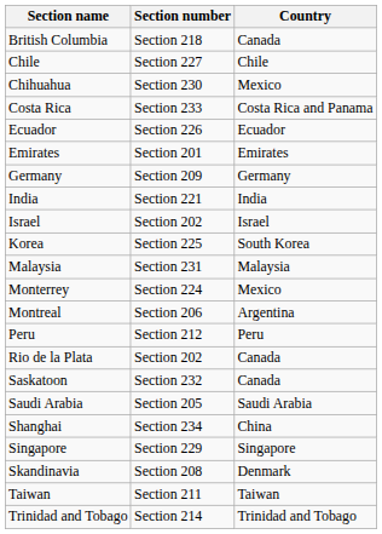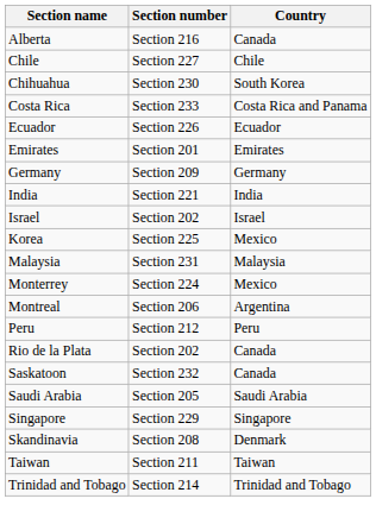 <table class="wikitable sortable mw-collapsible mw-collapsed">
 <tr>
 <th>Section name</th>
 <th>Section number</th>
 <th>Country</th>
 </tr>
 <tr>
-<td>British Columbia</td>
-<td>Section 218</td>
+<td>Alberta</td>
+<td>Section 216</td>
 <td>Canada</td>
 </tr>
 <tr>
 <td>Chile</td>
 <td>Section 227</td>
 <td>Chile</td>
 </tr>
 <tr>
 <td>Chihuahua</td>
 <td>Section 230</td>
-<td>Mexico</td>
+<td>South Korea</td>
 </tr>
 <tr>
 <td>Costa Rica</td>
 <td>Section 233</td>
 <td>Costa Rica and Panama</td>
 </tr>
 <tr>
 <td>Ecuador</td>
 <td>Section 226</td>
 <td>Ecuador</td>
 </tr>
 <tr>
 <td>Emirates</td>
 <td>Section 201</td>
 <td>Emirates</td>
 </tr>
 <tr>
 <td>Germany</td>
 <td>Section 209</td>
 <td>Germany</td>
 </tr>
 <tr>
 <td>India</td>
 <td>Section 221</td>
 <td>India</td>
 </tr>
 <tr>
 <td>Israel</td>
 <td>Section 202</td>
 <td>Israel</td>
 </tr>
 <tr>
 <td>Korea</td>
 <td>Section 225</td>
-<td>South Korea</td>
+<td>Mexico</td>
 </tr>
 <tr>
 <td>Malaysia</td>
 <td>Section 231</td>
 <td>Malaysia</td>
 </tr>
 <tr>
 <td>Monterrey</td>
 <td>Section 224</td>
 <td>Mexico</td>
 </tr>
 <tr>
 <td>Montreal</td>
 <td>Section 206</td>
 <td>Argentina</td>
 </tr>
 <tr>
 <td>Peru</td>
 <td>Section 212</td>
 <td>Peru</td>
 </tr>
 <tr>
 <td>Rio de la Plata</td>
 <td>Section 202</td>
 <td>Canada</td>
 </tr>
 <tr>
 <td>Saskatoon</td>
 <td>Section 232</td>
 <td>Canada</td>
 </tr>
 <tr>
 <td>Saudi Arabia</td>
 <td>Section 205</td>
 <td>Saudi Arabia</td>
 </tr>
 <tr>
-<td>Shanghai</td>
-<td>Section 234</td>
-<td>China</td>
-</tr>
-<tr>
 <td>Singapore</td>
 <td>Section 229</td>
 <td>Singapore</td>
 </tr>
 <tr>
 <td>Skandinavia</td>
 <td>Section 208</td>
 <td>Denmark</td>
 </tr>
 <tr>
 <td>Taiwan</td>
 <td>Section 211</td>
 <td>Taiwan</td>
 </tr>
 <tr>
 <td>Trinidad and Tobago</td>
 <td>Section 214</td>
 <td>Trinidad and Tobago</td>
 </tr>
 </table>
